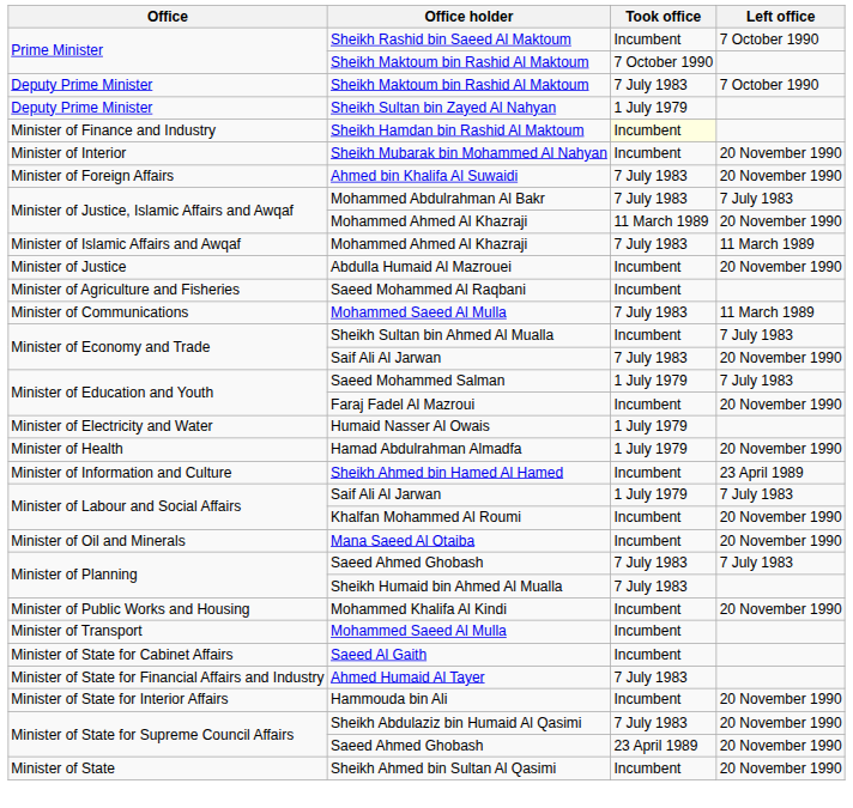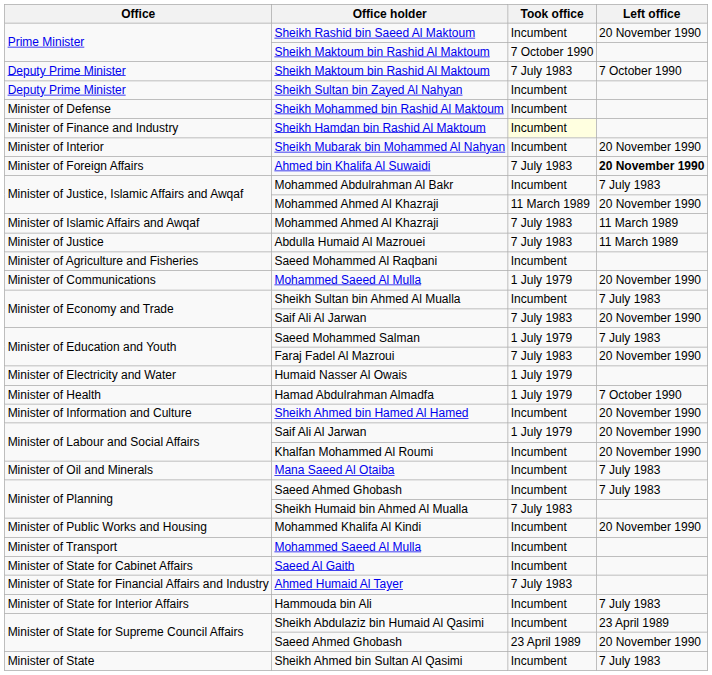 <table class="wikitable" style="margin-left: auto; margin-right: auto; border: none;">
 <tr>
 <th>Office</th>
 <th>Office holder</th>
 <th>Took office</th>
 <th>Left office</th>
 </tr>
 <tr>
 <td rowspan="2"><a href='#'>Prime Minister</a></td>
 <td><a href='#'>Sheikh Rashid bin Saeed Al Maktoum</a></td>
 <td>Incumbent</td>
-<td>7 October 1990</td>
+<td>20 November 1990</td>
 </tr>
 <tr>
 <td><a href='#'>Sheikh Maktoum bin Rashid Al Maktoum</a></td>
 <td>7 October 1990</td>
 <td></td>
 </tr>
 <tr>
 <td><a href='#'>Deputy Prime Minister</a></td>
 <td><a href='#'>Sheikh Maktoum bin Rashid Al Maktoum</a></td>
 <td>7 July 1983</td>
 <td>7 October 1990</td>
 </tr>
 <tr>
 <td><a href='#'>Deputy Prime Minister</a></td>
 <td><a href='#'>Sheikh Sultan bin Zayed Al Nahyan</a></td>
-<td>1 July 1979</td>
+<td>Incumbent</td>
+<td></td>
+</tr>
+<tr>
+<td>Minister of Defense</td>
+<td><a href='#'>Sheikh Mohammed bin Rashid Al Maktoum</a></td>
+<td>Incumbent</td>
 <td></td>
 </tr>
 <tr>
 <td>Minister of Finance and Industry</td>
 <td><a href='#'>Sheikh Hamdan bin Rashid Al Maktoum</a></td>
 <td style="background: lightyellow;">Incumbent</td>
 <td></td>
 </tr>
 <tr>
 <td>Minister of Interior</td>
 <td><a href='#'>Sheikh Mubarak bin Mohammed Al Nahyan</a></td>
 <td>Incumbent</td>
 <td>20 November 1990</td>
 </tr>
 <tr>
 <td>Minister of Foreign Affairs</td>
 <td><a href='#'>Ahmed bin Khalifa Al Suwaidi</a></td>
 <td>7 July 1983</td>
-<td>20 November 1990</td>
+<td><strong>20 November 1990</strong></td>
 </tr>
 <tr>
 <td rowspan="2">Minister of Justice, Islamic Affairs and Awqaf</td>
 <td>Mohammed Abdulrahman Al Bakr</td>
-<td>7 July 1983</td>
+<td>Incumbent</td>
 <td>7 July 1983</td>
 </tr>
 <tr>
 <td>Mohammed Ahmed Al Khazraji</td>
 <td>11 March 1989</td>
 <td>20 November 1990</td>
 </tr>
 <tr>
 <td>Minister of Islamic Affairs and Awqaf</td>
 <td>Mohammed Ahmed Al Khazraji</td>
 <td>7 July 1983</td>
 <td>11 March 1989</td>
 </tr>
 <tr>
 <td>Minister of Justice</td>
 <td>Abdulla Humaid Al Mazrouei</td>
-<td>Incumbent</td>
-<td>20 November 1990</td>
+<td>7 July 1983</td>
+<td>11 March 1989</td>
 </tr>
 <tr>
 <td>Minister of Agriculture and Fisheries</td>
 <td>Saeed Mohammed Al Raqbani</td>
 <td>Incumbent</td>
 <td></td>
 </tr>
 <tr>
 <td>Minister of Communications</td>
 <td><a href='#'>Mohammed Saeed Al Mulla</a></td>
-<td>7 July 1983</td>
-<td>11 March 1989</td>
+<td>1 July 1979</td>
+<td>20 November 1990</td>
 </tr>
 <tr>
 <td rowspan="2">Minister of Economy and Trade</td>
 <td>Sheikh Sultan bin Ahmed Al Mualla</td>
 <td>Incumbent</td>
 <td>7 July 1983</td>
 </tr>
 <tr>
 <td>Saif Ali Al Jarwan</td>
 <td>7 July 1983</td>
 <td>20 November 1990</td>
 </tr>
 <tr>
 <td rowspan="2">Minister of Education and Youth</td>
 <td>Saeed Mohammed Salman</td>
 <td>1 July 1979</td>
 <td>7 July 1983</td>
 </tr>
 <tr>
 <td>Faraj Fadel Al Mazroui</td>
-<td>Incumbent</td>
+<td>7 July 1983</td>
 <td>20 November 1990</td>
 </tr>
 <tr>
 <td>Minister of Electricity and Water</td>
 <td>Humaid Nasser Al Owais</td>
 <td>1 July 1979</td>
 <td></td>
 </tr>
 <tr>
 <td>Minister of Health</td>
 <td>Hamad Abdulrahman Almadfa</td>
 <td>1 July 1979</td>
-<td>20 November 1990</td>
+<td>7 October 1990</td>
 </tr>
 <tr>
 <td>Minister of Information and Culture</td>
 <td><a href='#'>Sheikh Ahmed bin Hamed Al Hamed</a></td>
 <td>Incumbent</td>
-<td>23 April 1989</td>
+<td>20 November 1990</td>
 </tr>
 <tr>
 <td rowspan="2">Minister of Labour and Social Affairs</td>
 <td>Saif Ali Al Jarwan</td>
 <td>1 July 1979</td>
-<td>7 July 1983</td>
+<td>20 November 1990</td>
 </tr>
 <tr>
 <td>Khalfan Mohammed Al Roumi</td>
 <td>Incumbent</td>
 <td>20 November 1990</td>
 </tr>
 <tr>
 <td>Minister of Oil and Minerals</td>
 <td><a href='#'>Mana Saeed Al Otaiba</a></td>
 <td>Incumbent</td>
-<td>20 November 1990</td>
+<td>7 July 1983</td>
 </tr>
 <tr>
 <td rowspan="2">Minister of Planning</td>
 <td>Saeed Ahmed Ghobash</td>
-<td>7 July 1983</td>
+<td>Incumbent</td>
 <td>7 July 1983</td>
 </tr>
 <tr>
 <td>Sheikh Humaid bin Ahmed Al Mualla</td>
 <td>7 July 1983</td>
 <td></td>
 </tr>
 <tr>
 <td>Minister of Public Works and Housing</td>
 <td>Mohammed Khalifa Al Kindi</td>
 <td>Incumbent</td>
 <td>20 November 1990</td>
 </tr>
 <tr>
 <td>Minister of Transport</td>
 <td><a href='#'>Mohammed Saeed Al Mulla</a></td>
 <td>Incumbent</td>
 <td></td>
 </tr>
 <tr>
 <td>Minister of State for Cabinet Affairs</td>
 <td><a href='#'>Saeed Al Gaith</a></td>
 <td>Incumbent</td>
 <td></td>
 </tr>
 <tr>
 <td>Minister of State for Financial Affairs and Industry</td>
 <td><a href='#'>Ahmed Humaid Al Tayer</a></td>
 <td>7 July 1983</td>
 <td></td>
 </tr>
 <tr>
 <td>Minister of State for Interior Affairs</td>
 <td>Hammouda bin Ali</td>
 <td>Incumbent</td>
-<td>20 November 1990</td>
+<td>7 July 1983</td>
 </tr>
 <tr>
 <td rowspan="2">Minister of State for Supreme Council Affairs</td>
 <td>Sheikh Abdulaziz bin Humaid Al Qasimi</td>
-<td>7 July 1983</td>
-<td>20 November 1990</td>
+<td>Incumbent</td>
+<td>23 April 1989</td>
 </tr>
 <tr>
 <td>Saeed Ahmed Ghobash</td>
 <td>23 April 1989</td>
 <td>20 November 1990</td>
 </tr>
 <tr>
 <td>Minister of State</td>
 <td>Sheikh Ahmed bin Sultan Al Qasimi</td>
 <td>Incumbent</td>
-<td>20 November 1990</td>
+<td>7 July 1983</td>
 </tr>
 </table>
